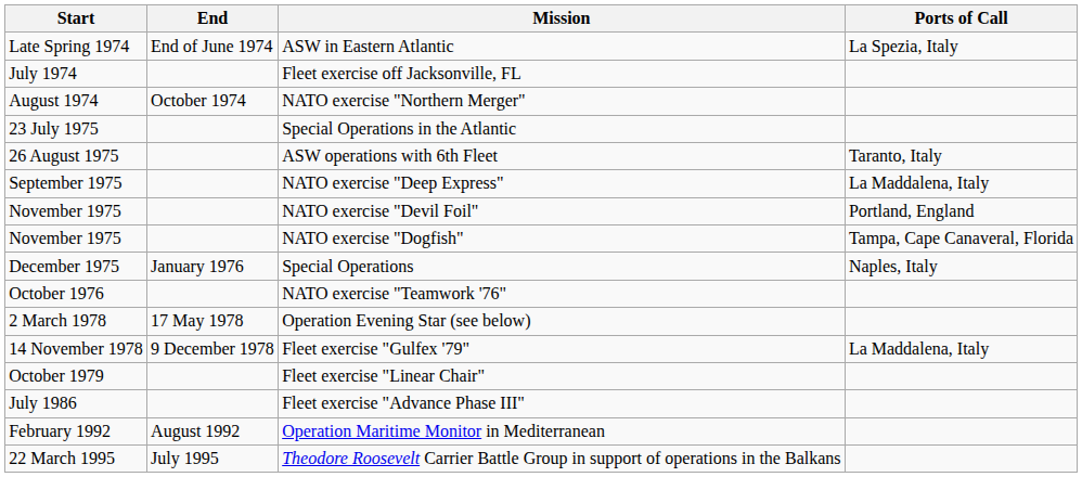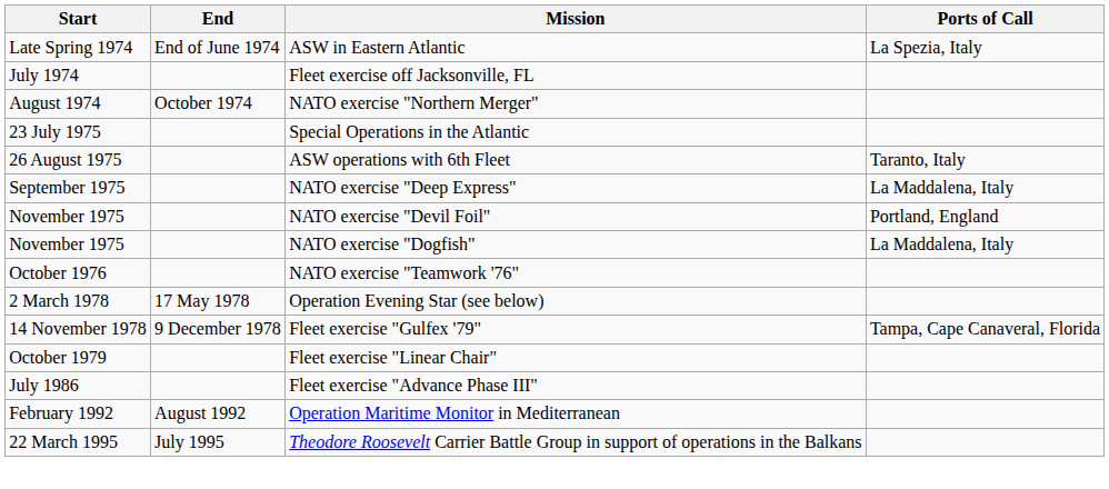 <table class="wikitable">
 <tr>
 <th>Start</th>
 <th>End</th>
 <th>Mission</th>
 <th>Ports of Call</th>
 </tr>
 <tr>
 <td>Late Spring 1974</td>
 <td>End of June 1974</td>
 <td>ASW in Eastern Atlantic</td>
 <td>La Spezia, Italy</td>
 </tr>
 <tr>
 <td>July 1974</td>
 <td></td>
 <td>Fleet exercise off Jacksonville, FL</td>
 <td></td>
 </tr>
 <tr>
 <td>August 1974</td>
 <td>October 1974</td>
 <td>NATO exercise "Northern Merger"</td>
 <td></td>
 </tr>
 <tr>
 <td>23 July 1975</td>
 <td></td>
 <td>Special Operations in the Atlantic</td>
 <td></td>
 </tr>
 <tr>
 <td>26 August 1975</td>
 <td></td>
 <td>ASW operations with 6th Fleet</td>
 <td>Taranto, Italy</td>
 </tr>
 <tr>
 <td>September 1975</td>
 <td></td>
 <td>NATO exercise "Deep Express"</td>
 <td>La Maddalena, Italy</td>
 </tr>
 <tr>
 <td>November 1975</td>
 <td></td>
 <td>NATO exercise "Devil Foil"</td>
 <td>Portland, England</td>
 </tr>
 <tr>
 <td>November 1975</td>
 <td></td>
 <td>NATO exercise "Dogfish"</td>
-<td>Tampa,  Cape Canaveral, Florida</td>
-</tr>
-<tr>
-<td>December 1975</td>
-<td>January 1976</td>
-<td>Special Operations</td>
-<td>Naples, Italy</td>
+<td>La Maddalena, Italy</td>
 </tr>
 <tr>
 <td>October 1976</td>
 <td></td>
 <td>NATO exercise "Teamwork '76"</td>
 <td></td>
 </tr>
 <tr>
 <td>2 March 1978</td>
 <td>17 May 1978</td>
 <td>Operation Evening Star (see below)</td>
 <td></td>
 </tr>
 <tr>
 <td>14 November 1978</td>
 <td>9 December 1978</td>
 <td>Fleet exercise "Gulfex '79"</td>
-<td>La Maddalena, Italy</td>
+<td>Tampa,  Cape Canaveral, Florida</td>
 </tr>
 <tr>
 <td>October 1979</td>
 <td></td>
 <td>Fleet exercise "Linear Chair"</td>
 <td></td>
 </tr>
 <tr>
 <td>July 1986</td>
 <td></td>
 <td>Fleet exercise "Advance Phase III"</td>
 <td></td>
 </tr>
 <tr>
 <td>February 1992</td>
 <td>August 1992</td>
 <td><a href='#'>Operation Maritime Monitor</a> in Mediterranean</td>
 <td></td>
 </tr>
 <tr>
 <td>22 March 1995</td>
 <td>July 1995</td>
 <td><em><a href='#'>Theodore Roosevelt</a></em> Carrier Battle Group in support of operations in the Balkans</td>
 <td></td>
 </tr>
 </table>
